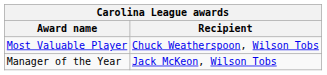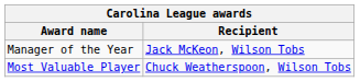 <table class="wikitable">
 <tr>
 <th colspan="2">Carolina League awards</th>
 </tr>
 <tr>
 <th>Award name</th>
 <th>Recipient</th>
 </tr>
 <tr>
+<td>Manager of the Year</td>
+<td><a href='#'>Jack McKeon</a>, <a href='#'>Wilson Tobs</a></td>
+</tr>
+<tr>
 <td><a href='#'>Most Valuable Player</a></td>
 <td><a href='#'>Chuck Weatherspoon</a>, <a href='#'>Wilson Tobs</a></td>
 </tr>
-<tr>
-<td>Manager of the Year</td>
-<td><a href='#'>Jack McKeon</a>, <a href='#'>Wilson Tobs</a></td>
-</tr>
 </table>
